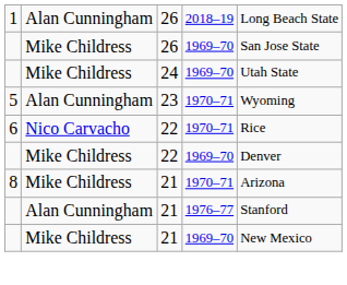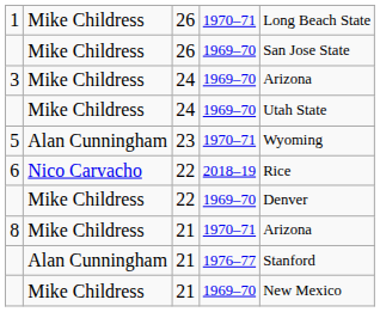 <table class="wikitable">
 <tr>
 </tr>
 <tr>
 <td>1</td>
-<td>Alan Cunningham</td>
+<td>Mike Childress</td>
 <td>26</td>
-<td style="font-size:80%;"><a href='#'>2018–19</a></td>
+<td style="font-size:80%;"><a href='#'>1970–71</a></td>
 <td style="font-size:80%;">Long Beach State</td>
 </tr>
 <tr>
 <td></td>
 <td>Mike Childress</td>
 <td>26</td>
 <td style="font-size:80%;"><a href='#'>1969–70</a></td>
 <td style="font-size:80%;">San Jose State</td>
+</tr>
+<tr>
+<td>3</td>
+<td>Mike Childress</td>
+<td>24</td>
+<td style="font-size:80%;"><a href='#'>1969–70</a></td>
+<td style="font-size:80%;">Arizona</td>
 </tr>
 <tr>
 <td></td>
 <td>Mike Childress</td>
 <td>24</td>
 <td style="font-size:80%;"><a href='#'>1969–70</a></td>
 <td style="font-size:80%;">Utah State</td>
 </tr>
 <tr>
 <td>5</td>
 <td>Alan Cunningham</td>
 <td>23</td>
 <td style="font-size:80%;"><a href='#'>1970–71</a></td>
 <td style="font-size:80%;">Wyoming</td>
 </tr>
 <tr>
 <td>6</td>
 <td><a href='#'>Nico Carvacho</a></td>
 <td>22</td>
-<td style="font-size:80%;"><a href='#'>1970–71</a></td>
+<td style="font-size:80%;"><a href='#'>2018–19</a></td>
 <td style="font-size:80%;">Rice</td>
 </tr>
 <tr>
 <td></td>
 <td>Mike Childress</td>
 <td>22</td>
 <td style="font-size:80%;"><a href='#'>1969–70</a></td>
 <td style="font-size:80%;">Denver</td>
 </tr>
 <tr>
 <td>8</td>
 <td>Mike Childress</td>
 <td>21</td>
 <td style="font-size:80%;"><a href='#'>1970–71</a></td>
 <td style="font-size:80%;">Arizona</td>
 </tr>
 <tr>
 <td></td>
 <td>Alan Cunningham</td>
 <td>21</td>
 <td style="font-size:80%;"><a href='#'>1976–77</a></td>
 <td style="font-size:80%;">Stanford</td>
 </tr>
 <tr>
 <td></td>
 <td>Mike Childress</td>
 <td>21</td>
 <td style="font-size:80%;"><a href='#'>1969–70</a></td>
 <td style="font-size:80%;">New Mexico</td>
 </tr>
 </table>
